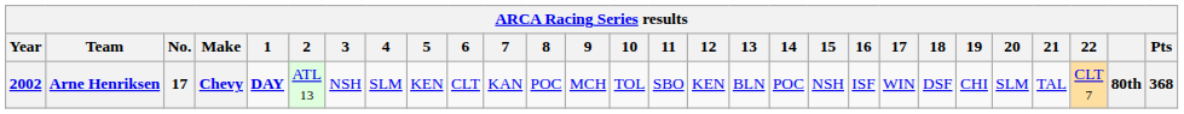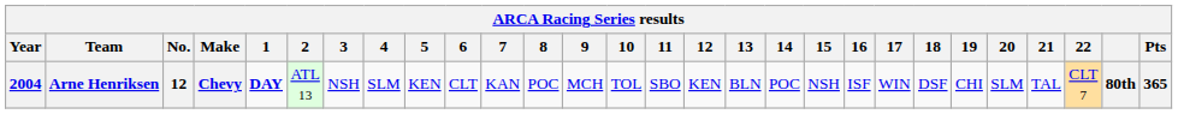 <table class="wikitable" style="text-align:center; font-size:75%">
 <tr>
 <th colspan=45><a href='#'>ARCA Racing Series</a> results</th>
 </tr>
 <tr>
 <th>Year</th>
 <th>Team</th>
 <th>No.</th>
 <th>Make</th>
 <th>1</th>
 <th>2</th>
 <th>3</th>
 <th>4</th>
 <th>5</th>
 <th>6</th>
 <th>7</th>
 <th>8</th>
 <th>9</th>
 <th>10</th>
 <th>11</th>
 <th>12</th>
 <th>13</th>
 <th>14</th>
 <th>15</th>
 <th>16</th>
 <th>17</th>
 <th>18</th>
 <th>19</th>
 <th>20</th>
 <th>21</th>
 <th>22</th>
 <th></th>
 <th>Pts</th>
 </tr>
 <tr>
-<th><a href='#'>2002</a></th>
+<th><a href='#'>2004</a></th>
 <th><a href='#'>Arne Henriksen</a></th>
-<th>17</th>
+<th>12</th>
 <th><a href='#'>Chevy</a></th>
 <td><strong><a href='#'>DAY</a></strong></td>
 <td style="background:#DFFFDF;"><a href='#'>ATL</a><br><small>13</small></td>
 <td><a href='#'>NSH</a></td>
 <td><a href='#'>SLM</a></td>
 <td><a href='#'>KEN</a></td>
 <td><a href='#'>CLT</a></td>
 <td><a href='#'>KAN</a></td>
 <td><a href='#'>POC</a></td>
 <td><a href='#'>MCH</a></td>
 <td><a href='#'>TOL</a></td>
 <td><a href='#'>SBO</a></td>
 <td><a href='#'>KEN</a></td>
 <td><a href='#'>BLN</a></td>
 <td><a href='#'>POC</a></td>
 <td><a href='#'>NSH</a></td>
 <td><a href='#'>ISF</a></td>
 <td><a href='#'>WIN</a></td>
 <td><a href='#'>DSF</a></td>
 <td><a href='#'>CHI</a></td>
 <td><a href='#'>SLM</a></td>
 <td><a href='#'>TAL</a></td>
 <td style="background:#FFDF9F;"><a href='#'>CLT</a><br><small>7</small></td>
 <th>80th</th>
-<th>368</th>
+<th>365</th>
 </tr>
 </table>
